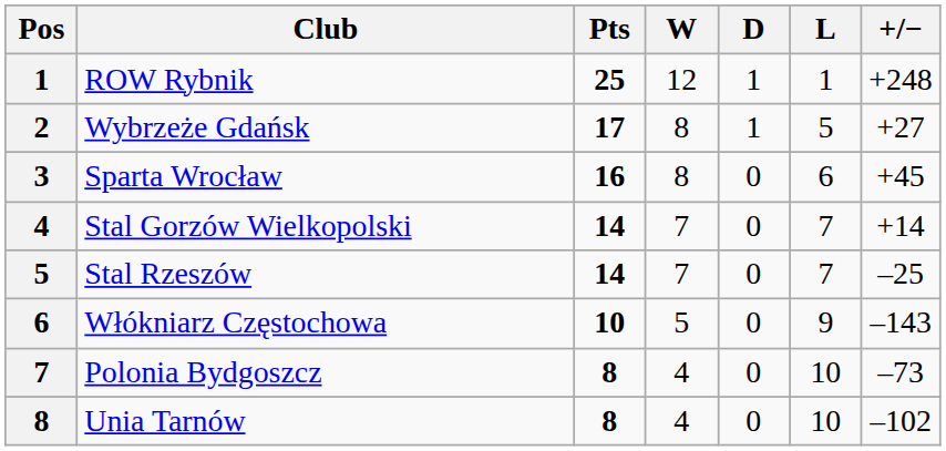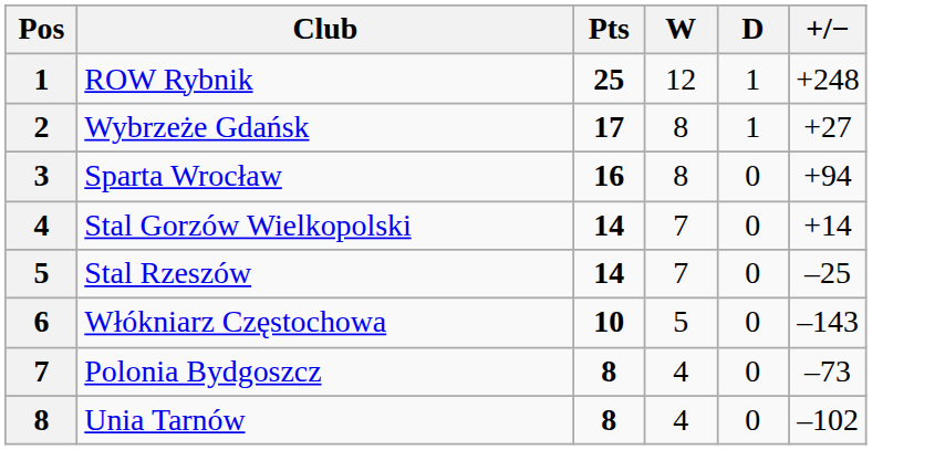 <table class="wikitable">
 <tr>
 <th width=30>Pos</th>
 <th width=250>Club</th>
 <th width=30>Pts</th>
 <th width=30>W</th>
 <th width=30>D</th>
-<th width=30>L</th>
 <th width=30>+/−</th>
 </tr>
 <tr align=center>
 <th>1</th>
 <td align=left><a href='#'>ROW Rybnik</a></td>
 <td><strong>25</strong></td>
 <td>12</td>
-<td>1</td>
 <td>1</td>
 <td>+248</td>
 </tr>
 <tr align=center>
 <th>2</th>
 <td align=left><a href='#'>Wybrzeże Gdańsk</a></td>
 <td><strong>17</strong></td>
 <td>8</td>
 <td>1</td>
-<td>5</td>
 <td>+27</td>
 </tr>
 <tr align=center>
 <th>3</th>
 <td align=left><a href='#'>Sparta Wrocław</a></td>
 <td><strong>16</strong></td>
 <td>8</td>
 <td>0</td>
-<td>6</td>
-<td>+45</td>
+<td>+94</td>
 </tr>
 <tr align=center>
 <th>4</th>
 <td align=left><a href='#'>Stal Gorzów Wielkopolski</a></td>
 <td><strong>14</strong></td>
 <td>7</td>
 <td>0</td>
-<td>7</td>
 <td>+14</td>
 </tr>
 <tr align=center>
 <th>5</th>
 <td align=left><a href='#'>Stal Rzeszów</a></td>
 <td><strong>14</strong></td>
 <td>7</td>
 <td>0</td>
-<td>7</td>
 <td>–25</td>
 </tr>
 <tr align=center>
 <th>6</th>
 <td align=left><a href='#'>Włókniarz Częstochowa</a></td>
 <td><strong>10</strong></td>
 <td>5</td>
 <td>0</td>
-<td>9</td>
 <td>–143</td>
 </tr>
 <tr align=center>
 <th>7</th>
 <td align=left><a href='#'>Polonia Bydgoszcz</a></td>
 <td><strong>8</strong></td>
 <td>4</td>
 <td>0</td>
-<td>10</td>
 <td>–73</td>
 </tr>
 <tr align=center>
 <th>8</th>
 <td align=left><a href='#'>Unia Tarnów</a></td>
 <td><strong>8</strong></td>
 <td>4</td>
 <td>0</td>
-<td>10</td>
 <td>–102</td>
 </tr>
 </table>
